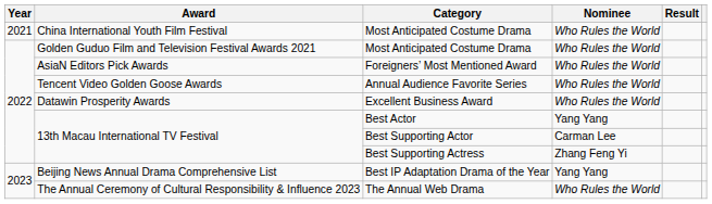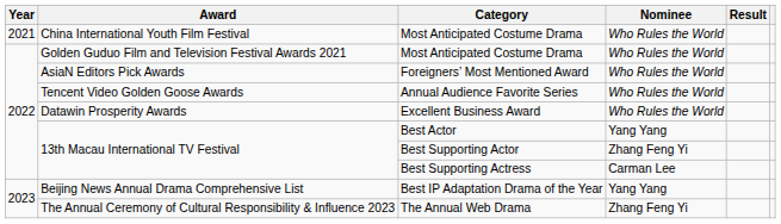 <table class="wikitable sortable">
 <tr>
 <th>Year</th>
 <th>Award</th>
 <th>Category</th>
 <th>Nominee</th>
 <th>Result</th>
 <th></th>
 </tr>
 <tr>
 <td>2021</td>
 <td>China International Youth Film Festival</td>
 <td>Most Anticipated Costume Drama</td>
 <td><em>Who Rules the World</em></td>
 <td></td>
 <td></td>
 </tr>
 <tr>
 <td rowspan="7">2022</td>
 <td>Golden Guduo Film and Television Festival Awards 2021</td>
 <td>Most Anticipated Costume Drama</td>
 <td><em>Who Rules the World</em></td>
 <td></td>
 <td></td>
 </tr>
 <tr>
 <td>AsiaN Editors Pick Awards</td>
 <td>Foreigners’ Most Mentioned Award</td>
 <td><em>Who Rules the World</em></td>
 <td></td>
 <td></td>
 </tr>
 <tr>
 <td>Tencent Video Golden Goose Awards</td>
 <td>Annual Audience Favorite Series</td>
 <td><em>Who Rules the World</em></td>
 <td></td>
 <td></td>
 </tr>
 <tr>
 <td>Datawin Prosperity Awards</td>
 <td>Excellent Business Award</td>
 <td><em>Who Rules the World</em></td>
 <td></td>
 <td></td>
 </tr>
 <tr>
 <td rowspan="3">13th Macau International TV Festival</td>
 <td>Best Actor</td>
 <td>Yang Yang</td>
 <td></td>
 <td></td>
 </tr>
 <tr>
 <td>Best Supporting Actor</td>
-<td>Carman Lee</td>
+<td>Zhang Feng Yi</td>
 <td></td>
 <td></td>
 </tr>
 <tr>
 <td>Best Supporting Actress</td>
-<td>Zhang Feng Yi</td>
+<td>Carman Lee</td>
 <td></td>
 <td></td>
 </tr>
 <tr>
 <td rowspan="2">2023</td>
 <td>Beijing News Annual Drama Comprehensive List</td>
 <td>Best IP Adaptation Drama of the Year</td>
 <td>Yang Yang</td>
 <td></td>
 <td></td>
 </tr>
 <tr>
 <td>The Annual Ceremony of Cultural Responsibility & Influence 2023</td>
 <td>The Annual Web Drama</td>
-<td><em>Who Rules the World</em></td>
+<td>Zhang Feng Yi</td>
 <td></td>
 <td></td>
 </tr>
 </table>
